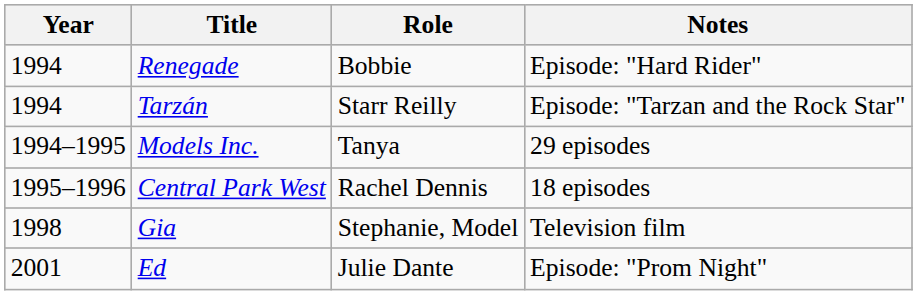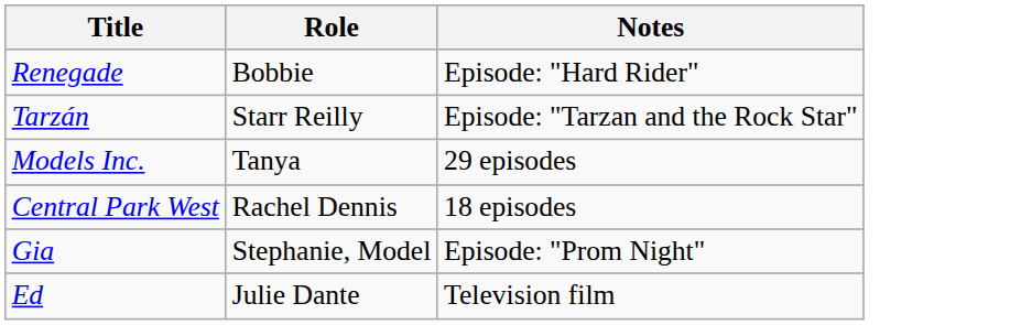 <table class="wikitable sortable">
 <tr>
-<th>Year</th>
 <th>Title</th>
 <th>Role</th>
 <th>Notes</th>
 </tr>
 <tr>
-<td>1994</td>
 <td><a href='#'><em>Renegade</em></a></td>
 <td>Bobbie</td>
 <td>Episode: "Hard Rider"</td>
 </tr>
 <tr>
-<td>1994</td>
 <td><em><a href='#'>Tarzán</a></em></td>
 <td>Starr Reilly</td>
 <td>Episode: "Tarzan and the Rock Star"</td>
 </tr>
 <tr>
-<td>1994–1995</td>
 <td><em><a href='#'>Models Inc.</a></em></td>
 <td>Tanya</td>
 <td>29 episodes</td>
 </tr>
 <tr>
-<td>1995–1996</td>
 <td><a href='#'><em>Central Park West</em></a></td>
 <td>Rachel Dennis</td>
 <td>18 episodes</td>
 </tr>
 <tr>
-<td>1998</td>
 <td><em><a href='#'>Gia</a></em></td>
 <td>Stephanie, Model</td>
+<td>Episode: "Prom Night"</td>
+</tr>
+<tr>
+<td><a href='#'><em>Ed</em></a></td>
+<td>Julie Dante</td>
 <td>Television film</td>
 </tr>
-<tr>
-<td>2001</td>
-<td><a href='#'><em>Ed</em></a></td>
-<td>Julie Dante</td>
-<td>Episode: "Prom Night"</td>
-</tr>
 </table>
